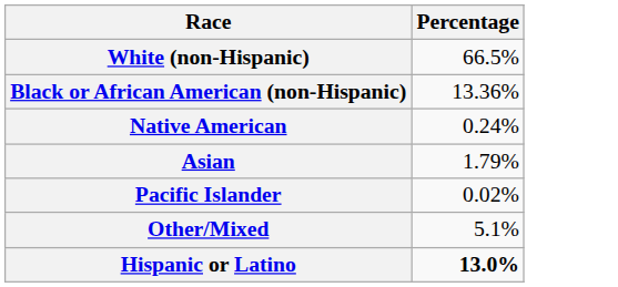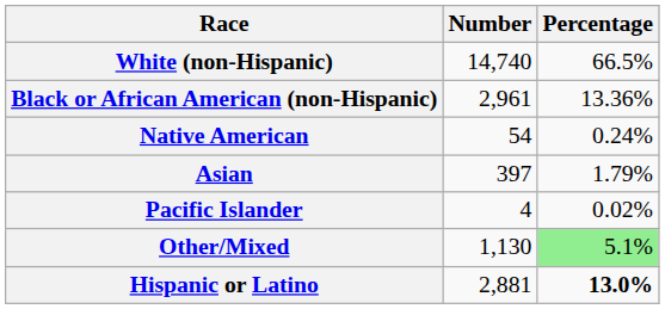 <table class="wikitable" style="text-align:right">
 <tr>
 <th scope="col">Race</th>
+<th scope="col">Number</th>
 <th scope="col">Percentage</th>
 </tr>
 <tr>
 <th scope="row"><a href='#'>White</a> (non-Hispanic)</th>
+<td>14,740</td>
 <td>66.5%</td>
 </tr>
 <tr>
 <th scope="row"><a href='#'>Black or African American</a> (non-Hispanic)</th>
+<td>2,961</td>
 <td>13.36%</td>
 </tr>
 <tr>
 <th scope="row"><a href='#'>Native American</a></th>
+<td>54</td>
 <td>0.24%</td>
 </tr>
 <tr>
 <th scope="row"><a href='#'>Asian</a></th>
+<td>397</td>
 <td>1.79%</td>
 </tr>
 <tr>
 <th scope="row"><a href='#'>Pacific Islander</a></th>
+<td>4</td>
 <td>0.02%</td>
 </tr>
 <tr>
 <th scope="row"><a href='#'>Other/Mixed</a></th>
-<td>5.1%</td>
+<td>1,130</td>
+<td style="background: lightgreen;">5.1%</td>
 </tr>
 <tr>
 <th scope="row"><a href='#'>Hispanic</a> or <a href='#'>Latino</a></th>
+<td>2,881</td>
 <td><strong>13.0%</strong></td>
 </tr>
 </table>
